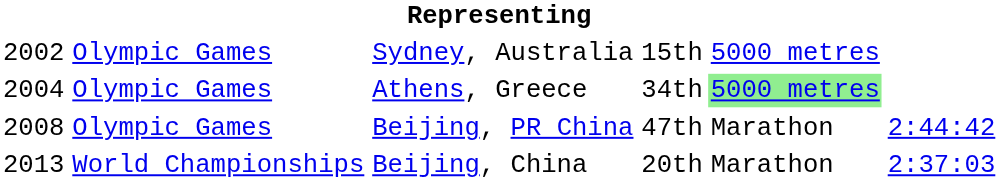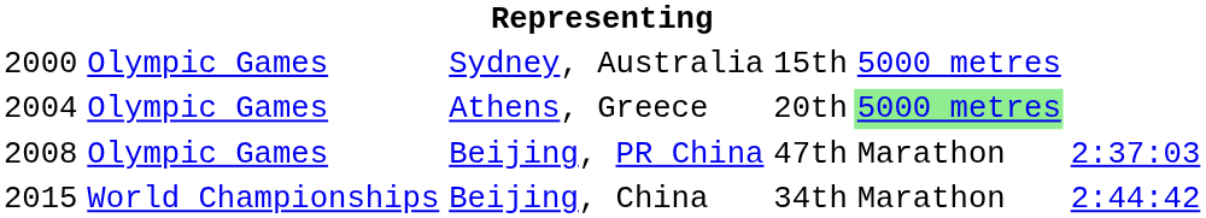 <table>
 <tr>
 <th colspan="6">Representing </th>
 </tr>
 <tr>
-<td>2002</td>
+<td>2000</td>
 <td><a href='#'>Olympic Games</a></td>
 <td><a href='#'>Sydney</a>, Australia</td>
 <td>15th</td>
 <td><a href='#'>5000 metres</a></td>
 </tr>
 <tr>
 <td>2004</td>
 <td><a href='#'>Olympic Games</a></td>
 <td><a href='#'>Athens</a>, Greece</td>
-<td>34th</td>
+<td>20th</td>
 <td style="background: lightgreen;"><a href='#'>5000 metres</a></td>
 </tr>
 <tr>
 <td>2008</td>
 <td><a href='#'>Olympic Games</a></td>
 <td><a href='#'>Beijing</a>, <a href='#'>PR China</a></td>
 <td>47th</td>
 <td>Marathon</td>
+<td><a href='#'>2:37:03</a></td>
+</tr>
+<tr>
+<td>2015</td>
+<td><a href='#'>World Championships</a></td>
+<td><a href='#'>Beijing</a>, China</td>
+<td>34th</td>
+<td>Marathon</td>
 <td><a href='#'>2:44:42</a></td>
 </tr>
-<tr>
-<td>2013</td>
-<td><a href='#'>World Championships</a></td>
-<td><a href='#'>Beijing</a>, China</td>
-<td>20th</td>
-<td>Marathon</td>
-<td><a href='#'>2:37:03</a></td>
-</tr>
 </table>
